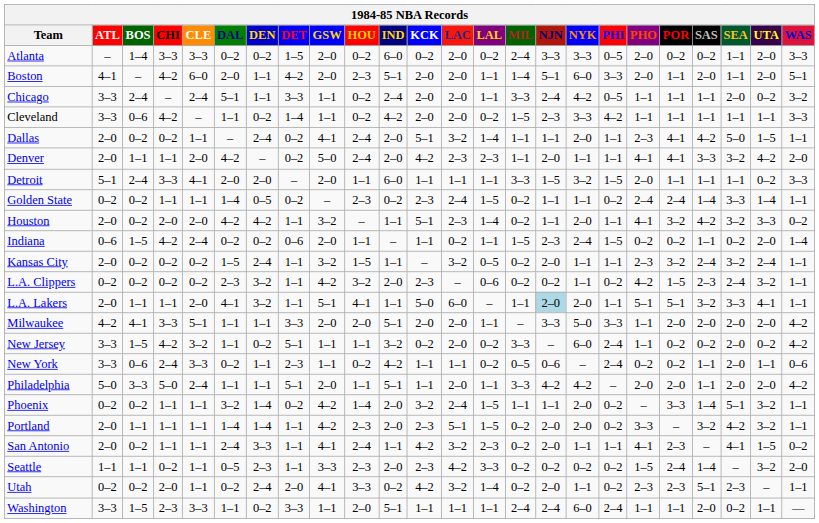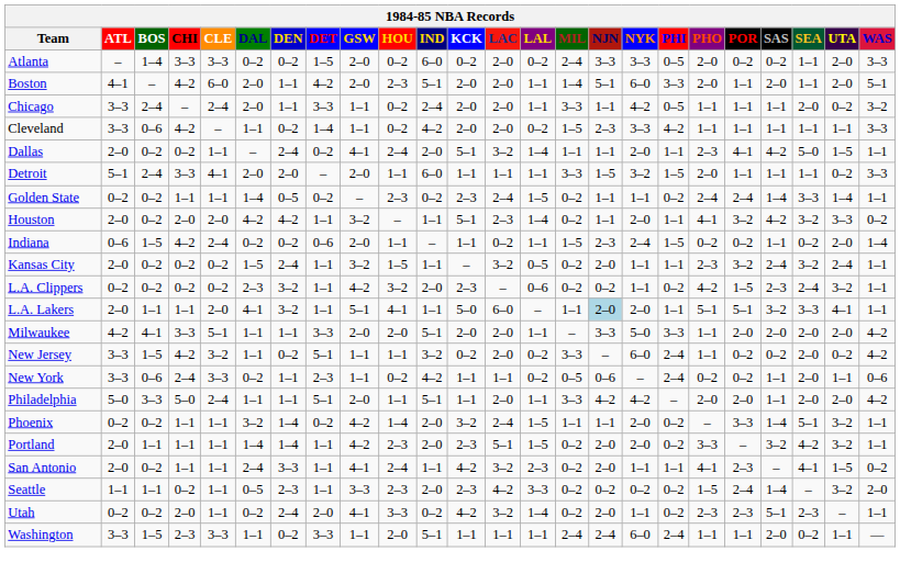 <table class="wikitable" style="font-size:95%; text-align:center;">
 <tr>
 <th colspan=24>1984-85 NBA Records</th>
 </tr>
 <tr>
 <th width=100>Team</th>
 <th style="background:#FF0000;color:#FFFFFF;width=35">ATL</th>
 <th style="background:#006400;color:#FFFFFF;width=35">BOS</th>
 <th style="background:#FF0000;color:#000000;width=35">CHI</th>
 <th style="background:#FF8C00;color:#FFFFFF;width=35">CLE</th>
 <th style="background:#008000;color:#00008B;width=35">DAL</th>
 <th style="background:#0000CD;color:#FFD700;width=35">DEN</th>
 <th style="background:#0000FF;color:#FF0000;width=35">DET</th>
 <th style="background:#0000FF;color:#FFD700;width=35">GSW</th>
 <th style="background:#FF0000;color:#FFD700;width=35">HOU</th>
 <th style="background:#000080;color:#FFD700;width=35">IND</th>
 <th style="background:#0000FF;color:#FFFFFF;width=35">KCK</th>
 <th style="background:#F9160D;color:#1A2E8B;width=35">LAC</th>
 <th style="background:#800080;color:#FFD700;width=35">LAL</th>
 <th style="background:#006400;color:#B22222;width=35">MIL</th>
 <th style="background:#B0170C;color:#00056D;width=35">NJN</th>
 <th style="background:#0000FF;color:#FF8C00;width=35">NYK</th>
 <th style="background:#FF0000;color:#0000FF;width=35">PHI</th>
 <th style="background:#800080;color:#FF4500;width=35">PHO</th>
 <th style="background:#000000;color:#FF0000;width=35">POR</th>
 <th style="background:#000000;color:#C0C0C0;width=35">SAS</th>
 <th style="background:#005831;color:#FFC322;width=35">SEA</th>
 <th style="background:#36004A;color:#FFFF00;width=35">UTA</th>
 <th style="background:#DC143C;color:#0000CD;width=35">WAS</th>
 </tr>
 <tr>
 <td style="text-align:left;"><a href='#'>Atlanta</a></td>
 <td>–</td>
 <td>1–4</td>
 <td>3–3</td>
 <td>3–3</td>
 <td>0–2</td>
 <td>0–2</td>
 <td>1–5</td>
 <td>2–0</td>
 <td>0–2</td>
 <td>6–0</td>
 <td>0–2</td>
 <td>2–0</td>
 <td>0–2</td>
 <td>2–4</td>
 <td>3–3</td>
 <td>3–3</td>
 <td>0–5</td>
 <td>2–0</td>
 <td>0–2</td>
 <td>0–2</td>
 <td>1–1</td>
 <td>2–0</td>
 <td>3–3</td>
 </tr>
 <tr>
 <td style="text-align:left;"><a href='#'>Boston</a></td>
 <td>4–1</td>
 <td>–</td>
 <td>4–2</td>
 <td>6–0</td>
 <td>2–0</td>
 <td>1–1</td>
 <td>4–2</td>
 <td>2–0</td>
 <td>2–3</td>
 <td>5–1</td>
 <td>2–0</td>
 <td>2–0</td>
 <td>1–1</td>
 <td>1–4</td>
 <td>5–1</td>
 <td>6–0</td>
 <td>3–3</td>
 <td>2–0</td>
 <td>1–1</td>
 <td>2–0</td>
 <td>1–1</td>
 <td>2–0</td>
 <td>5–1</td>
 </tr>
 <tr>
 <td style="text-align:left;"><a href='#'>Chicago</a></td>
 <td>3–3</td>
 <td>2–4</td>
 <td>–</td>
 <td>2–4</td>
-<td>5–1</td>
+<td>2–0</td>
 <td>1–1</td>
 <td>3–3</td>
 <td>1–1</td>
 <td>0–2</td>
 <td>2–4</td>
 <td>2–0</td>
 <td>2–0</td>
 <td>1–1</td>
 <td>3–3</td>
-<td>2–4</td>
+<td>1–1</td>
 <td>4–2</td>
 <td>0–5</td>
 <td>1–1</td>
 <td>1–1</td>
 <td>1–1</td>
 <td>2–0</td>
 <td>0–2</td>
 <td>3–2</td>
 </tr>
 <tr>
 <td style="text-align:left;">Cleveland</td>
 <td>3–3</td>
 <td>0–6</td>
 <td>4–2</td>
 <td>–</td>
 <td>1–1</td>
 <td>0–2</td>
 <td>1–4</td>
 <td>1–1</td>
 <td>0–2</td>
 <td>4–2</td>
 <td>2–0</td>
 <td>2–0</td>
 <td>0–2</td>
 <td>1–5</td>
 <td>2–3</td>
 <td>3–3</td>
 <td>4–2</td>
 <td>1–1</td>
 <td>1–1</td>
 <td>1–1</td>
 <td>1–1</td>
 <td>1–1</td>
 <td>3–3</td>
 </tr>
 <tr>
 <td style="text-align:left;"><a href='#'>Dallas</a></td>
 <td>2–0</td>
 <td>0–2</td>
 <td>0–2</td>
 <td>1–1</td>
 <td>–</td>
 <td>2–4</td>
 <td>0–2</td>
 <td>4–1</td>
 <td>2–4</td>
 <td>2–0</td>
 <td>5–1</td>
 <td>3–2</td>
 <td>1–4</td>
 <td>1–1</td>
 <td>1–1</td>
 <td>2–0</td>
 <td>1–1</td>
 <td>2–3</td>
 <td>4–1</td>
 <td>4–2</td>
 <td>5–0</td>
 <td>1–5</td>
 <td>1–1</td>
-</tr>
-<tr>
-<td style="text-align:left;"><a href='#'>Denver</a></td>
-<td>2–0</td>
-<td>1–1</td>
-<td>1–1</td>
-<td>2–0</td>
-<td>4–2</td>
-<td>–</td>
-<td>0–2</td>
-<td>5–0</td>
-<td>2–4</td>
-<td>2–0</td>
-<td>4–2</td>
-<td>2–3</td>
-<td>2–3</td>
-<td>1–1</td>
-<td>2–0</td>
-<td>1–1</td>
-<td>1–1</td>
-<td>4–1</td>
-<td>4–1</td>
-<td>3–3</td>
-<td>3–2</td>
-<td>4–2</td>
-<td>2–0</td>
 </tr>
 <tr>
 <td style="text-align:left;"><a href='#'>Detroit</a></td>
 <td>5–1</td>
 <td>2–4</td>
 <td>3–3</td>
 <td>4–1</td>
 <td>2–0</td>
 <td>2–0</td>
 <td>–</td>
 <td>2–0</td>
 <td>1–1</td>
 <td>6–0</td>
 <td>1–1</td>
 <td>1–1</td>
 <td>1–1</td>
 <td>3–3</td>
 <td>1–5</td>
 <td>3–2</td>
 <td>1–5</td>
 <td>2–0</td>
 <td>1–1</td>
 <td>1–1</td>
 <td>1–1</td>
 <td>0–2</td>
 <td>3–3</td>
 </tr>
 <tr>
 <td style="text-align:left;"><a href='#'>Golden State</a></td>
 <td>0–2</td>
 <td>0–2</td>
 <td>1–1</td>
 <td>1–1</td>
 <td>1–4</td>
 <td>0–5</td>
 <td>0–2</td>
 <td>–</td>
 <td>2–3</td>
 <td>0–2</td>
 <td>2–3</td>
 <td>2–4</td>
 <td>1–5</td>
 <td>0–2</td>
 <td>1–1</td>
 <td>1–1</td>
 <td>0–2</td>
 <td>2–4</td>
 <td>2–4</td>
 <td>1–4</td>
 <td>3–3</td>
 <td>1–4</td>
 <td>1–1</td>
 </tr>
 <tr>
 <td style="text-align:left;"><a href='#'>Houston</a></td>
 <td>2–0</td>
 <td>0–2</td>
 <td>2–0</td>
 <td>2–0</td>
 <td>4–2</td>
 <td>4–2</td>
 <td>1–1</td>
 <td>3–2</td>
 <td>–</td>
 <td>1–1</td>
 <td>5–1</td>
 <td>2–3</td>
 <td>1–4</td>
 <td>0–2</td>
 <td>1–1</td>
 <td>2–0</td>
 <td>1–1</td>
 <td>4–1</td>
 <td>3–2</td>
 <td>4–2</td>
 <td>3–2</td>
 <td>3–3</td>
 <td>0–2</td>
 </tr>
 <tr>
 <td style="text-align:left;"><a href='#'>Indiana</a></td>
 <td>0–6</td>
 <td>1–5</td>
 <td>4–2</td>
 <td>2–4</td>
 <td>0–2</td>
 <td>0–2</td>
 <td>0–6</td>
 <td>2–0</td>
 <td>1–1</td>
 <td>–</td>
 <td>1–1</td>
 <td>0–2</td>
 <td>1–1</td>
 <td>1–5</td>
 <td>2–3</td>
 <td>2–4</td>
 <td>1–5</td>
 <td>0–2</td>
 <td>0–2</td>
 <td>1–1</td>
 <td>0–2</td>
 <td>2–0</td>
 <td>1–4</td>
 </tr>
 <tr>
 <td style="text-align:left;"><a href='#'>Kansas City</a></td>
 <td>2–0</td>
 <td>0–2</td>
 <td>0–2</td>
 <td>0–2</td>
 <td>1–5</td>
 <td>2–4</td>
 <td>1–1</td>
 <td>3–2</td>
 <td>1–5</td>
 <td>1–1</td>
 <td>–</td>
 <td>3–2</td>
 <td>0–5</td>
 <td>0–2</td>
 <td>2–0</td>
 <td>1–1</td>
 <td>1–1</td>
 <td>2–3</td>
 <td>3–2</td>
 <td>2–4</td>
 <td>3–2</td>
 <td>2–4</td>
 <td>1–1</td>
 </tr>
 <tr>
 <td style="text-align:left;"><a href='#'>L.A. Clippers</a></td>
 <td>0–2</td>
 <td>0–2</td>
 <td>0–2</td>
 <td>0–2</td>
 <td>2–3</td>
 <td>3–2</td>
 <td>1–1</td>
 <td>4–2</td>
 <td>3–2</td>
 <td>2–0</td>
 <td>2–3</td>
 <td>–</td>
 <td>0–6</td>
 <td>0–2</td>
 <td>0–2</td>
 <td>1–1</td>
 <td>0–2</td>
 <td>4–2</td>
 <td>1–5</td>
 <td>2–3</td>
 <td>2–4</td>
 <td>3–2</td>
 <td>1–1</td>
 </tr>
 <tr>
 <td style="text-align:left;"><a href='#'>L.A. Lakers</a></td>
 <td>2–0</td>
 <td>1–1</td>
 <td>1–1</td>
 <td>2–0</td>
 <td>4–1</td>
 <td>3–2</td>
 <td>1–1</td>
 <td>5–1</td>
 <td>4–1</td>
 <td>1–1</td>
 <td>5–0</td>
 <td>6–0</td>
 <td>–</td>
 <td>1–1</td>
 <td style="background: lightblue;">2–0</td>
 <td>2–0</td>
 <td>1–1</td>
 <td>5–1</td>
 <td>5–1</td>
 <td>3–2</td>
 <td>3–3</td>
 <td>4–1</td>
 <td>1–1</td>
 </tr>
 <tr>
 <td style="text-align:left;"><a href='#'>Milwaukee</a></td>
 <td>4–2</td>
 <td>4–1</td>
 <td>3–3</td>
 <td>5–1</td>
 <td>1–1</td>
 <td>1–1</td>
 <td>3–3</td>
 <td>2–0</td>
 <td>2–0</td>
 <td>5–1</td>
 <td>2–0</td>
 <td>2–0</td>
 <td>1–1</td>
 <td>–</td>
 <td>3–3</td>
 <td>5–0</td>
 <td>3–3</td>
 <td>1–1</td>
 <td>2–0</td>
 <td>2–0</td>
 <td>2–0</td>
 <td>2–0</td>
 <td>4–2</td>
 </tr>
 <tr>
 <td style="text-align:left;"><a href='#'>New Jersey</a></td>
 <td>3–3</td>
 <td>1–5</td>
 <td>4–2</td>
 <td>3–2</td>
 <td>1–1</td>
 <td>0–2</td>
 <td>5–1</td>
 <td>1–1</td>
 <td>1–1</td>
 <td>3–2</td>
 <td>0–2</td>
 <td>2–0</td>
 <td>0–2</td>
 <td>3–3</td>
 <td>–</td>
 <td>6–0</td>
 <td>2–4</td>
 <td>1–1</td>
 <td>0–2</td>
 <td>0–2</td>
 <td>2–0</td>
 <td>0–2</td>
 <td>4–2</td>
 </tr>
 <tr>
 <td style="text-align:left;"><a href='#'>New York</a></td>
 <td>3–3</td>
 <td>0–6</td>
 <td>2–4</td>
 <td>3–3</td>
 <td>0–2</td>
 <td>1–1</td>
 <td>2–3</td>
 <td>1–1</td>
 <td>0–2</td>
 <td>4–2</td>
 <td>1–1</td>
 <td>1–1</td>
 <td>0–2</td>
 <td>0–5</td>
 <td>0–6</td>
 <td>–</td>
 <td>2–4</td>
 <td>0–2</td>
 <td>0–2</td>
 <td>1–1</td>
 <td>2–0</td>
 <td>1–1</td>
 <td>0–6</td>
 </tr>
 <tr>
 <td style="text-align:left;"><a href='#'>Philadelphia</a></td>
 <td>5–0</td>
 <td>3–3</td>
 <td>5–0</td>
 <td>2–4</td>
 <td>1–1</td>
 <td>1–1</td>
 <td>5–1</td>
 <td>2–0</td>
 <td>1–1</td>
 <td>5–1</td>
 <td>1–1</td>
 <td>2–0</td>
 <td>1–1</td>
 <td>3–3</td>
 <td>4–2</td>
 <td>4–2</td>
 <td>–</td>
 <td>2–0</td>
 <td>2–0</td>
 <td>1–1</td>
 <td>2–0</td>
 <td>2–0</td>
 <td>4–2</td>
 </tr>
 <tr>
 <td style="text-align:left;"><a href='#'>Phoenix</a></td>
 <td>0–2</td>
 <td>0–2</td>
 <td>1–1</td>
 <td>1–1</td>
 <td>3–2</td>
 <td>1–4</td>
 <td>0–2</td>
 <td>4–2</td>
 <td>1–4</td>
 <td>2–0</td>
 <td>3–2</td>
 <td>2–4</td>
 <td>1–5</td>
 <td>1–1</td>
 <td>1–1</td>
 <td>2–0</td>
 <td>0–2</td>
 <td>–</td>
 <td>3–3</td>
 <td>1–4</td>
 <td>5–1</td>
 <td>3–2</td>
 <td>1–1</td>
 </tr>
 <tr>
 <td style="text-align:left;"><a href='#'>Portland</a></td>
 <td>2–0</td>
 <td>1–1</td>
 <td>1–1</td>
 <td>1–1</td>
 <td>1–4</td>
 <td>1–4</td>
 <td>1–1</td>
 <td>4–2</td>
 <td>2–3</td>
 <td>2–0</td>
 <td>2–3</td>
 <td>5–1</td>
 <td>1–5</td>
 <td>0–2</td>
 <td>2–0</td>
 <td>2–0</td>
 <td>0–2</td>
 <td>3–3</td>
 <td>–</td>
 <td>3–2</td>
 <td>4–2</td>
 <td>3–2</td>
 <td>1–1</td>
 </tr>
 <tr>
 <td style="text-align:left;"><a href='#'>San Antonio</a></td>
 <td>2–0</td>
 <td>0–2</td>
 <td>1–1</td>
 <td>1–1</td>
 <td>2–4</td>
 <td>3–3</td>
 <td>1–1</td>
 <td>4–1</td>
 <td>2–4</td>
 <td>1–1</td>
 <td>4–2</td>
 <td>3–2</td>
 <td>2–3</td>
 <td>0–2</td>
 <td>2–0</td>
 <td>1–1</td>
 <td>1–1</td>
 <td>4–1</td>
 <td>2–3</td>
 <td>–</td>
 <td>4–1</td>
 <td>1–5</td>
 <td>0–2</td>
 </tr>
 <tr>
 <td style="text-align:left;"><a href='#'>Seattle</a></td>
 <td>1–1</td>
 <td>1–1</td>
 <td>0–2</td>
 <td>1–1</td>
 <td>0–5</td>
 <td>2–3</td>
 <td>1–1</td>
 <td>3–3</td>
 <td>2–3</td>
 <td>2–0</td>
 <td>2–3</td>
 <td>4–2</td>
 <td>3–3</td>
 <td>0–2</td>
 <td>0–2</td>
 <td>0–2</td>
 <td>0–2</td>
 <td>1–5</td>
 <td>2–4</td>
 <td>1–4</td>
 <td>–</td>
 <td>3–2</td>
 <td>2–0</td>
 </tr>
 <tr>
 <td style="text-align:left;"><a href='#'>Utah</a></td>
 <td>0–2</td>
 <td>0–2</td>
 <td>2–0</td>
 <td>1–1</td>
 <td>0–2</td>
 <td>2–4</td>
 <td>2–0</td>
 <td>4–1</td>
 <td>3–3</td>
 <td>0–2</td>
 <td>4–2</td>
 <td>3–2</td>
 <td>1–4</td>
 <td>0–2</td>
 <td>2–0</td>
 <td>1–1</td>
 <td>0–2</td>
 <td>2–3</td>
 <td>2–3</td>
 <td>5–1</td>
 <td>2–3</td>
 <td>–</td>
 <td>1–1</td>
 </tr>
 <tr>
 <td style="text-align:left;"><a href='#'>Washington</a></td>
 <td>3–3</td>
 <td>1–5</td>
 <td>2–3</td>
 <td>3–3</td>
 <td>1–1</td>
 <td>0–2</td>
 <td>3–3</td>
 <td>1–1</td>
 <td>2–0</td>
 <td>5–1</td>
 <td>1–1</td>
 <td>1–1</td>
 <td>1–1</td>
 <td>2–4</td>
 <td>2–4</td>
 <td>6–0</td>
 <td>2–4</td>
 <td>1–1</td>
 <td>1–1</td>
 <td>2–0</td>
 <td>0–2</td>
 <td>1–1</td>
 <td>—</td>
 </tr>
 </table>
